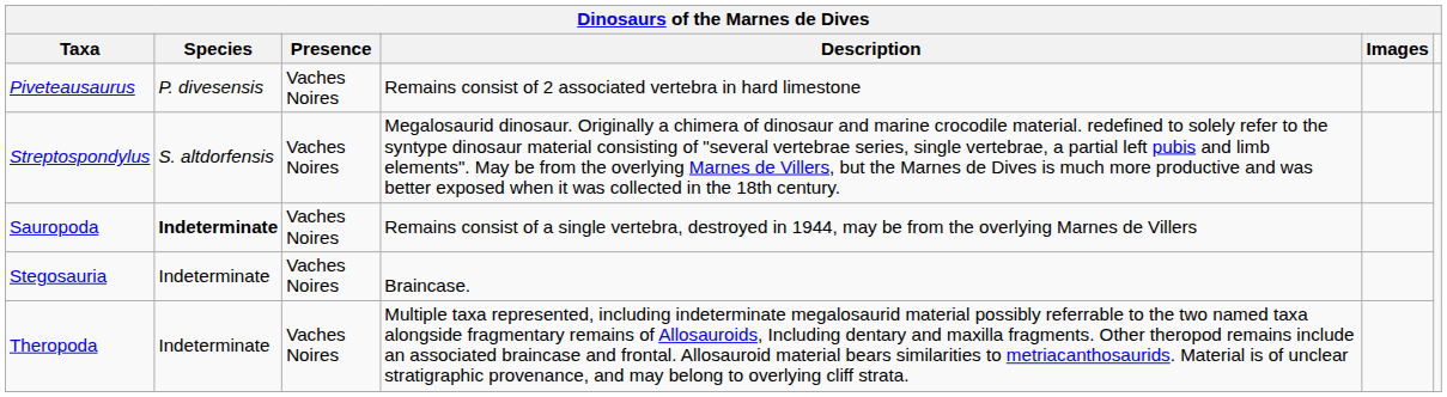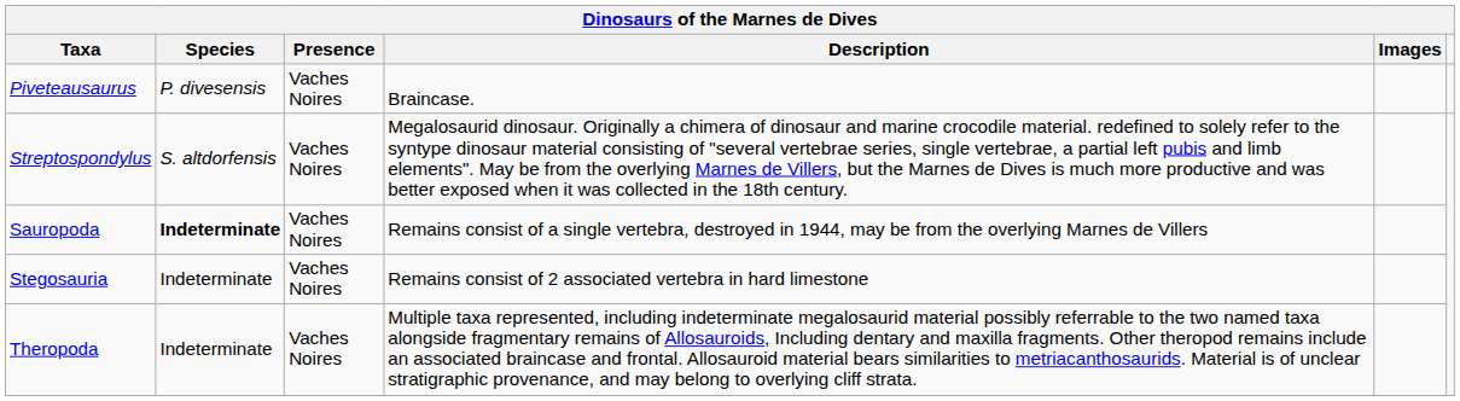 <table class="wikitable" align="center" width="100%">
 <tr>
 <th colspan="6" align="center"><strong><a href='#'>Dinosaurs</a> of the Marnes de Dives</strong></th>
 </tr>
 <tr>
 <th>Taxa</th>
 <th>Species</th>
 <th>Presence</th>
 <th>Description</th>
 <th>Images</th>
 </tr>
 <tr>
 <td><em><a href='#'>Piveteausaurus</a></em></td>
 <td><em>P. divesensis</em></td>
 <td>Vaches Noires</td>
-<td>Remains consist of 2 associated vertebra in hard limestone</td>
+<td><br>Braincase.</td>
 <td></td>
 <td></td>
 </tr>
 <tr>
 <td><em><a href='#'>Streptospondylus</a></em></td>
 <td><em>S. altdorfensis</em></td>
 <td>Vaches Noires</td>
 <td>Megalosaurid dinosaur. Originally a chimera of dinosaur and marine crocodile material. redefined to solely refer to the syntype dinosaur material consisting of "several vertebrae series, single vertebrae, a partial left <a href='#'>pubis</a> and limb elements". May be from the overlying <a href='#'>Marnes de Villers</a>, but the Marnes de Dives is much more productive and was better exposed when it was collected in the 18th century.</td>
 <td></td>
 </tr>
 <tr>
 <td><a href='#'>Sauropoda</a></td>
 <td><strong>Indeterminate</strong></td>
 <td>Vaches Noires</td>
 <td>Remains consist of a single vertebra, destroyed in 1944, may be from the overlying Marnes de Villers</td>
 <td></td>
 </tr>
 <tr>
 <td><a href='#'>Stegosauria</a></td>
 <td>Indeterminate</td>
 <td>Vaches Noires</td>
-<td><br>Braincase.</td>
+<td>Remains consist of 2 associated vertebra in hard limestone</td>
 <td></td>
 </tr>
 <tr>
 <td><a href='#'>Theropoda</a></td>
 <td>Indeterminate</td>
 <td>Vaches Noires</td>
 <td>Multiple taxa represented, including indeterminate megalosaurid material possibly referrable to the two named taxa alongside fragmentary remains of <a href='#'>Allosauroids</a>, Including dentary and maxilla fragments. Other theropod remains include an associated braincase and frontal. Allosauroid material bears similarities to <a href='#'>metriacanthosaurids</a>. Material is of unclear stratigraphic provenance, and may belong to overlying cliff strata.</td>
 <td></td>
 </tr>
 <tr>
 </tr>
 </table>
